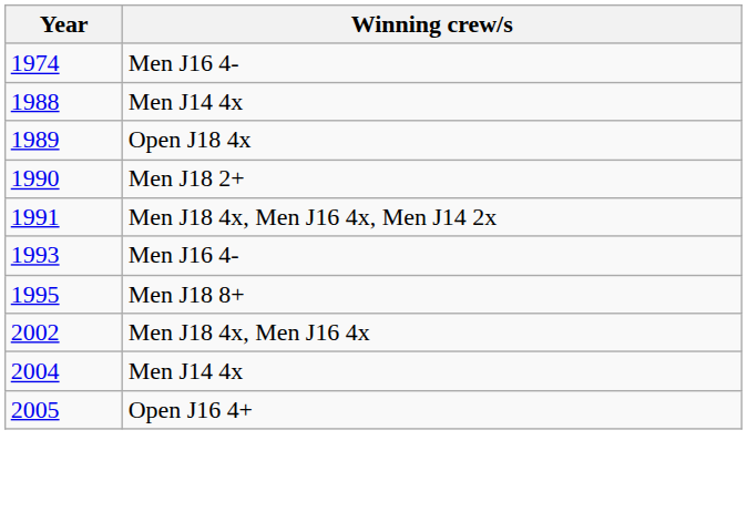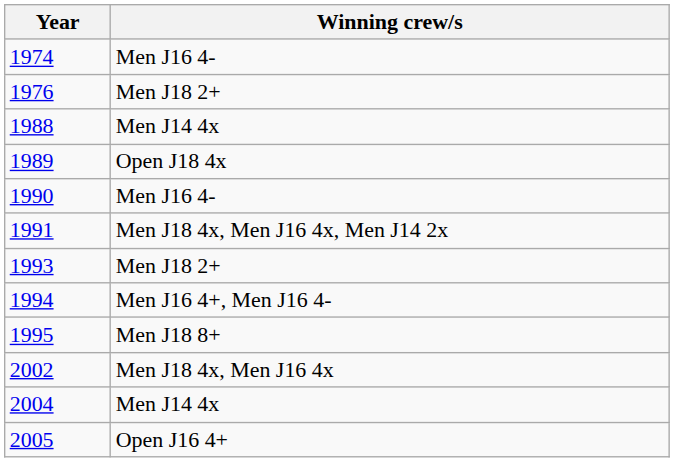 <table class="wikitable">
 <tr>
 <th width=70>Year</th>
 <th width=400>Winning crew/s</th>
 </tr>
 <tr>
 <td><a href='#'>1974</a></td>
 <td>Men J16 4- </td>
+</tr>
+<tr>
+<td><a href='#'>1976</a></td>
+<td>Men J18 2+ </td>
 </tr>
 <tr>
 <td><a href='#'>1988</a></td>
 <td>Men J14 4x </td>
 </tr>
 <tr>
 <td><a href='#'>1989</a></td>
 <td>Open J18 4x </td>
 </tr>
 <tr>
 <td><a href='#'>1990</a></td>
-<td>Men J18 2+ </td>
+<td>Men J16 4- </td>
 </tr>
 <tr>
 <td><a href='#'>1991</a></td>
 <td>Men J18 4x, Men J16 4x, Men J14 2x </td>
 </tr>
 <tr>
 <td><a href='#'>1993</a></td>
-<td>Men J16 4- </td>
+<td>Men J18 2+ </td>
+</tr>
+<tr>
+<td><a href='#'>1994</a></td>
+<td>Men J16 4+, Men J16 4- </td>
 </tr>
 <tr>
 <td><a href='#'>1995</a></td>
 <td>Men J18 8+ </td>
 </tr>
 <tr>
 <td><a href='#'>2002</a></td>
 <td>Men J18 4x, Men J16 4x </td>
 </tr>
 <tr>
 <td><a href='#'>2004</a></td>
 <td>Men J14 4x </td>
 </tr>
 <tr>
 <td><a href='#'>2005</a></td>
 <td>Open J16 4+ </td>
 </tr>
 </table>
